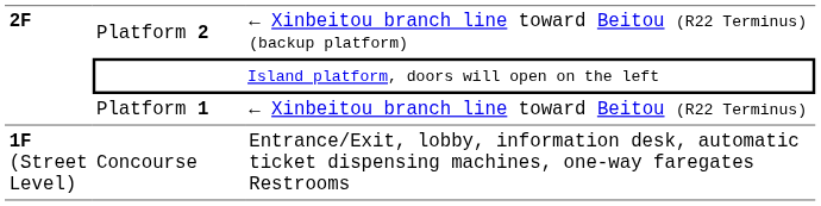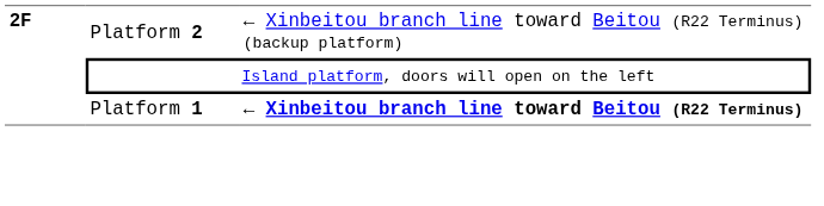 <table table border=0 cellspacing=0 cellpadding=3>
 <tr>
 <td style="border-top:solid 1px gray;border-bottom:solid 1px gray;" width=50 rowspan=3 valign=top><strong>2F</strong></td>
 <td style="border-top:solid 1px gray;" width=100>Platform <span><strong>2</strong></span></td>
 <td style="border-top:solid 1px gray;" width=390>←  <a href='#'>Xinbeitou branch line</a> toward <a href='#'>Beitou</a> <small>(R22 Terminus) (backup platform)</small></td>
 </tr>
 <tr>
 <td style="border-top:solid 2px black;border-right:solid 2px black;border-left:solid 2px black;border-bottom:solid 2px black;text-align:center;" colspan=2><small><a href='#'>Island platform</a>, doors will open on the left</small></td>
 </tr>
 <tr>
 <td style="border-bottom:solid 1px gray;">Platform <span><strong>1</strong></span></td>
-<td style="border-bottom:solid 1px gray;">←  <a href='#'>Xinbeitou branch line</a> toward <a href='#'>Beitou</a> <small>(R22 Terminus)</small></td>
-</tr>
-<tr>
-<td style="border-bottom:solid 1px gray;"><strong>1F</strong> (Street Level)</td>
-<td style="border-bottom:solid 1px gray;">Concourse</td>
-<td style="border-bottom:solid 1px gray;" width=390>Entrance/Exit, lobby, information desk, automatic ticket dispensing machines, one-way faregates<br>Restrooms</td>
+<td style="border-bottom:solid 1px gray;"><strong>←  <a href='#'>Xinbeitou branch line</a> toward <a href='#'>Beitou</a> <small>(R22 Terminus)</small></strong></td>
 </tr>
 </table>
